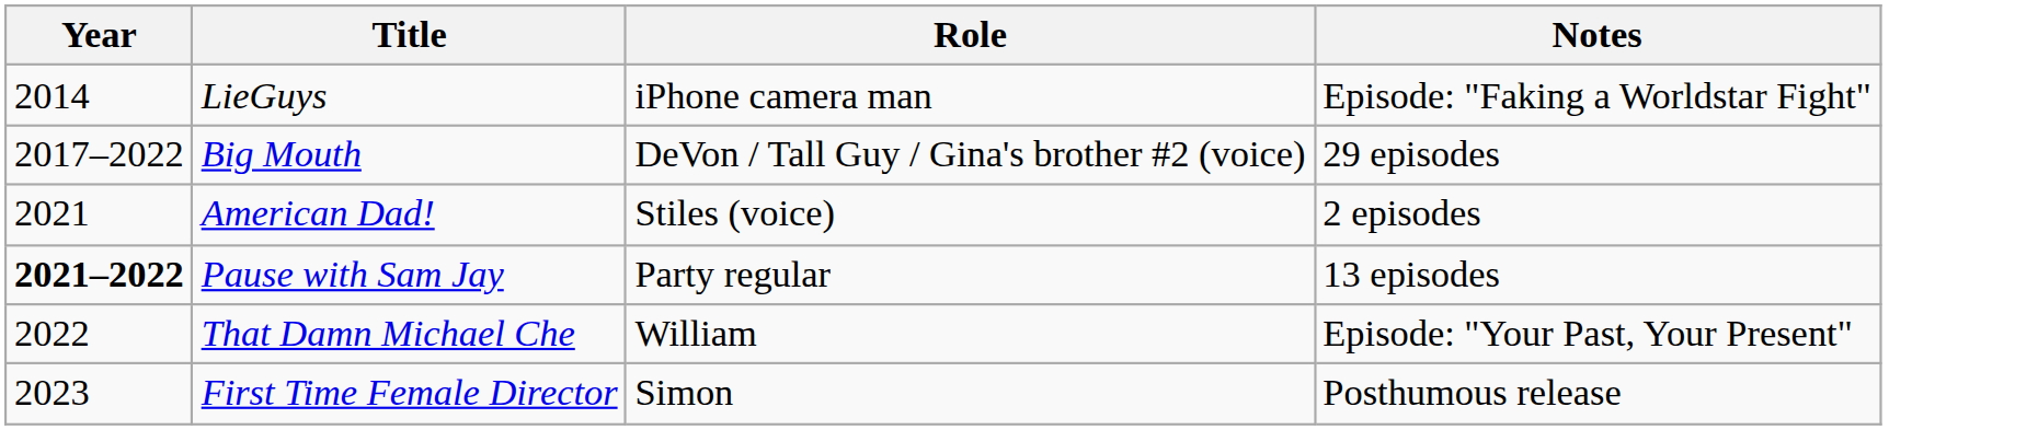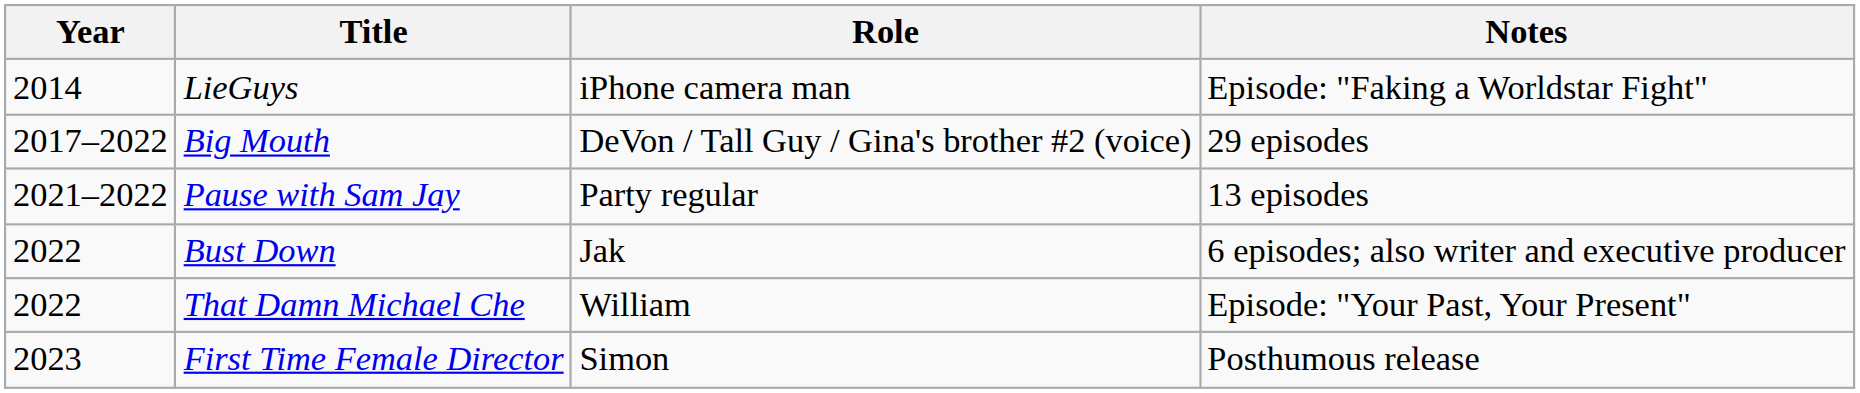 <table class="wikitable">
 <tr>
 <th>Year</th>
 <th>Title</th>
 <th>Role</th>
 <th>Notes</th>
 </tr>
 <tr>
 <td>2014</td>
 <td><em>LieGuys</em></td>
 <td>iPhone camera man</td>
 <td>Episode: "Faking a Worldstar Fight"</td>
 </tr>
 <tr>
 <td>2017–2022</td>
 <td><em><a href='#'>Big Mouth</a></em></td>
 <td>DeVon / Tall Guy / Gina's brother #2 (voice)</td>
 <td>29 episodes</td>
 </tr>
 <tr>
-<td>2021</td>
-<td><em><a href='#'>American Dad!</a></em></td>
-<td>Stiles (voice)</td>
-<td>2 episodes</td>
-</tr>
-<tr>
-<td><strong>2021–2022</strong></td>
+<td>2021–2022</td>
 <td><em><a href='#'>Pause with Sam Jay</a></em></td>
 <td>Party regular</td>
 <td>13 episodes</td>
+</tr>
+<tr>
+<td>2022</td>
+<td><em><a href='#'>Bust Down</a></em></td>
+<td>Jak</td>
+<td>6 episodes; also writer and executive producer</td>
 </tr>
 <tr>
 <td>2022</td>
 <td><em><a href='#'>That Damn Michael Che</a></em></td>
 <td>William</td>
 <td>Episode: "Your Past, Your Present"</td>
 </tr>
 <tr>
 <td>2023</td>
 <td><em><a href='#'>First Time Female Director</a></em></td>
 <td>Simon</td>
 <td>Posthumous release</td>
 </tr>
 </table>
